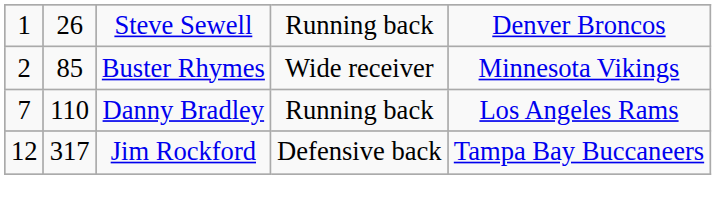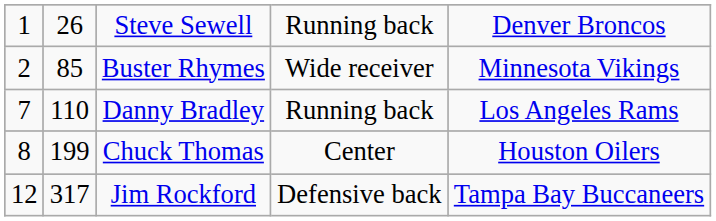 <table class="wikitable" style="text-align:center">
 <tr>
 <td>1</td>
 <td>26</td>
 <td><a href='#'>Steve Sewell</a></td>
 <td>Running back</td>
 <td><a href='#'>Denver Broncos</a></td>
 </tr>
 <tr>
 <td>2</td>
 <td>85</td>
 <td><a href='#'>Buster Rhymes</a></td>
 <td>Wide receiver</td>
 <td><a href='#'>Minnesota Vikings</a></td>
 </tr>
 <tr>
 <td>7</td>
 <td>110</td>
 <td><a href='#'>Danny Bradley</a></td>
 <td>Running back</td>
 <td><a href='#'>Los Angeles Rams</a></td>
 </tr>
 <tr>
+<td>8</td>
+<td>199</td>
+<td><a href='#'>Chuck Thomas</a></td>
+<td>Center</td>
+<td><a href='#'>Houston Oilers</a></td>
+</tr>
+<tr>
 <td>12</td>
 <td>317</td>
 <td><a href='#'>Jim Rockford</a></td>
 <td>Defensive back</td>
 <td><a href='#'>Tampa Bay Buccaneers</a></td>
 </tr>
 </table>
